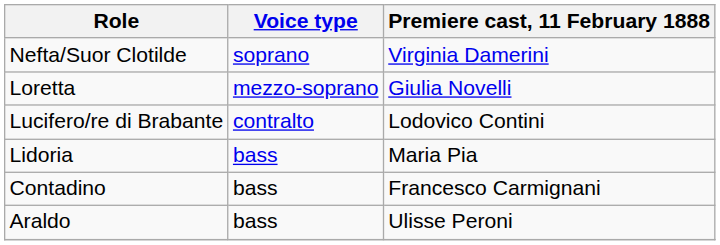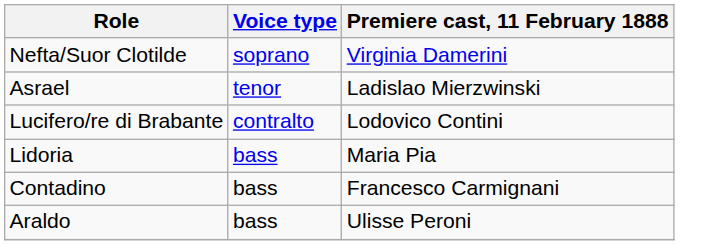 <table class="wikitable">
 <tr>
 <th>Role</th>
 <th><a href='#'>Voice type</a></th>
 <th>Premiere cast, 11 February 1888</th>
 </tr>
 <tr>
 <td>Nefta/Suor Clotilde</td>
 <td><a href='#'>soprano</a></td>
 <td><a href='#'>Virginia Damerini</a></td>
 </tr>
 <tr>
-<td>Loretta</td>
-<td><a href='#'>mezzo-soprano</a></td>
-<td><a href='#'>Giulia Novelli</a></td>
+<td>Asrael</td>
+<td><a href='#'>tenor</a></td>
+<td>Ladislao Mierzwinski</td>
 </tr>
 <tr>
 <td>Lucifero/re di Brabante</td>
 <td><a href='#'>contralto</a></td>
 <td>Lodovico Contini</td>
 </tr>
 <tr>
 <td>Lidoria</td>
 <td><a href='#'>bass</a></td>
 <td>Maria Pia</td>
 </tr>
 <tr>
 <td>Contadino</td>
 <td>bass</td>
 <td>Francesco Carmignani</td>
 </tr>
 <tr>
 <td>Araldo</td>
 <td>bass</td>
 <td>Ulisse Peroni</td>
 </tr>
 <tr>
 </tr>
 </table>
